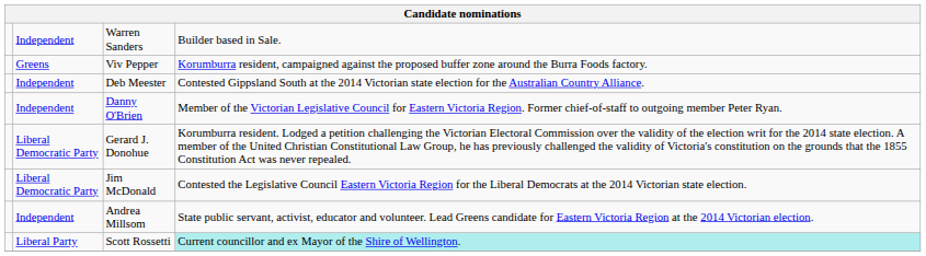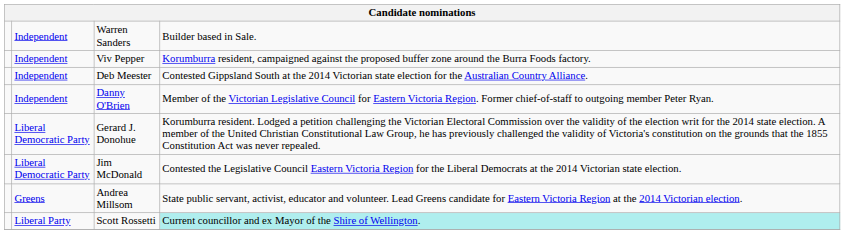 <table class="wikitable">
 <tr>
 <th colspan=4>Candidate nominations</th>
 </tr>
 <tr>
 <td> </td>
 <td><a href='#'>Independent</a></td>
 <td>Warren Sanders</td>
 <td>Builder based in Sale.</td>
 </tr>
 <tr>
 <td> </td>
-<td><a href='#'>Greens</a></td>
+<td><a href='#'>Independent</a></td>
 <td>Viv Pepper</td>
 <td><a href='#'>Korumburra</a> resident, campaigned against the proposed buffer zone around the Burra Foods factory.</td>
 </tr>
 <tr>
 <td> </td>
 <td><a href='#'>Independent</a></td>
 <td>Deb Meester</td>
 <td>Contested Gippsland South at the 2014 Victorian state election for the <a href='#'>Australian Country Alliance</a>.</td>
 </tr>
 <tr>
 <td> </td>
 <td><a href='#'>Independent</a></td>
 <td><a href='#'>Danny O'Brien</a></td>
 <td>Member of the <a href='#'>Victorian Legislative Council</a> for <a href='#'>Eastern Victoria Region</a>. Former chief-of-staff to outgoing member Peter Ryan.</td>
 </tr>
 <tr>
 <td> </td>
 <td><a href='#'>Liberal Democratic Party</a></td>
 <td>Gerard J. Donohue</td>
 <td>Korumburra resident. Lodged a petition challenging the Victorian Electoral Commission over the validity of the election writ for the 2014 state election. A member of the United Christian Constitutional Law Group, he has previously challenged the validity of Victoria's constitution on the grounds that the 1855 Constitution Act was never repealed.</td>
 </tr>
 <tr>
 <td> </td>
 <td><a href='#'>Liberal Democratic Party</a></td>
 <td>Jim McDonald</td>
 <td>Contested the Legislative Council <a href='#'>Eastern Victoria Region</a> for the Liberal Democrats at the 2014 Victorian state election.</td>
 </tr>
 <tr>
 <td> </td>
-<td><a href='#'>Independent</a></td>
+<td><a href='#'>Greens</a></td>
 <td>Andrea Millsom</td>
 <td>State public servant, activist, educator and volunteer. Lead Greens candidate for <a href='#'>Eastern Victoria Region</a> at the <a href='#'>2014 Victorian election</a>.</td>
 </tr>
 <tr>
 <td> </td>
 <td><a href='#'>Liberal Party</a></td>
 <td>Scott Rossetti</td>
 <td style="background: paleturquoise;">Current councillor and ex Mayor of the <a href='#'>Shire of Wellington</a>.</td>
 </tr>
 <tr>
 </tr>
 </table>
